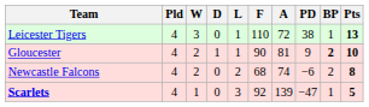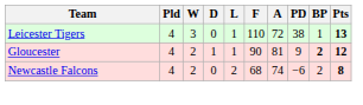 <table class="wikitable" style="text-align:center">
 <tr>
 <th width="200">Team</th>
 <th width="20">Pld</th>
 <th width="20">W</th>
 <th width="20">D</th>
 <th width="20">L</th>
 <th width="20">F</th>
 <th width="20">A</th>
 <th width="20">PD</th>
 <th width="20">BP</th>
 <th width="20">Pts</th>
 </tr>
 <tr bgcolor="ddffdd">
 <td align=left><a href='#'>Leicester Tigers</a></td>
 <td>4</td>
 <td>3</td>
 <td>0</td>
 <td>1</td>
 <td>110</td>
 <td>72</td>
 <td>38</td>
 <td>1</td>
 <td><strong>13</strong></td>
 </tr>
 <tr bgcolor="ffdddd">
 <td align=left><a href='#'>Gloucester</a></td>
 <td>4</td>
 <td>2</td>
 <td>1</td>
 <td>1</td>
 <td>90</td>
 <td>81</td>
 <td>9</td>
 <td><strong>2</strong></td>
-<td><strong>10</strong></td>
+<td><strong>12</strong></td>
 </tr>
 <tr bgcolor="ffdddd">
 <td align=left><a href='#'>Newcastle Falcons</a></td>
 <td>4</td>
 <td>2</td>
 <td>0</td>
 <td>2</td>
 <td>68</td>
 <td>74</td>
 <td>−6</td>
 <td>2</td>
 <td><strong>8</strong></td>
 </tr>
-<tr bgcolor="ffdddd">
-<td align=left><strong><a href='#'>Scarlets</a></strong></td>
-<td>4</td>
-<td>1</td>
-<td>0</td>
-<td>3</td>
-<td>92</td>
-<td>139</td>
-<td>−47</td>
-<td>1</td>
-<td><strong>5</strong></td>
-</tr>
 </table>
